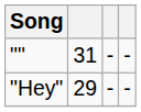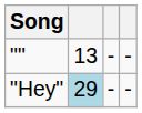 <table class="wikitable">
 <tr style="background-color: #e7e7e7;">
 <th>Song</th>
 <th></th>
 <th></th>
 <th></th>
 </tr>
 <tr>
 <td>""</td>
-<td>31</td>
+<td>13</td>
 <td>-</td>
 <td>-</td>
 </tr>
 <tr>
 <td>"Hey"</td>
-<td>29</td>
+<td style="background: lightblue;">29</td>
 <td>-</td>
 <td>-</td>
 </tr>
 <tr>
 </tr>
 </table>
